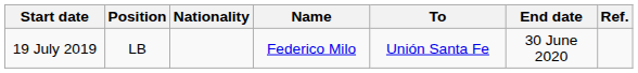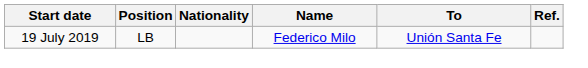 <table class="wikitable" style="text-align:center; font-size:90%; ">
 <tr>
 <th style="background:#; color:#; width:110px;">Start date</th>
 <th style="background:#; color:#; width:50px;">Position</th>
 <th style="background:#; color:#; width:50px;">Nationality</th>
 <th style="background:#; color:#; width:125px;">Name</th>
 <th style="background:#; color:#; width:155px;">To</th>
-<th style="background:#; color:#; width:100px;">End date</th>
 <th style="background:#; color:#; width:25px;">Ref.</th>
 </tr>
 <tr>
 <td>19 July 2019</td>
 <td>LB</td>
 <td></td>
 <td><a href='#'>Federico Milo</a></td>
 <td> <a href='#'>Unión Santa Fe</a></td>
-<td>30 June 2020</td>
 <td></td>
 </tr>
 </table>
